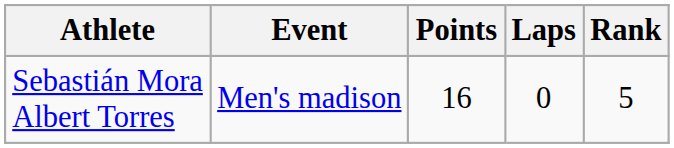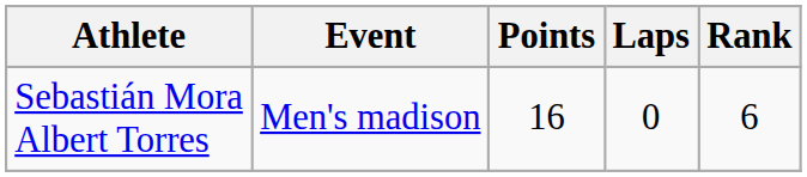 <table class=wikitable style=font-size:90%;text-align:center>
 <tr>
 <th>Athlete</th>
 <th>Event</th>
 <th>Points</th>
 <th>Laps</th>
 <th>Rank</th>
 </tr>
 <tr>
 <td align=left><a href='#'>Sebastián Mora</a><br><a href='#'>Albert Torres</a></td>
 <td align=left><a href='#'>Men's madison</a></td>
 <td>16</td>
 <td>0</td>
-<td>5</td>
+<td>6</td>
 </tr>
 </table>
